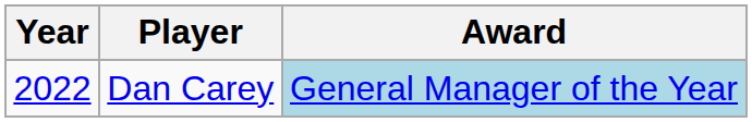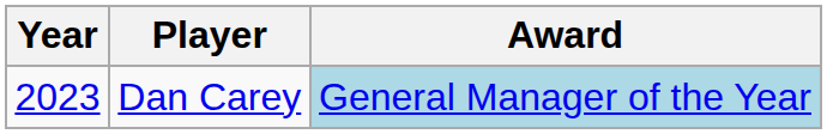 <table class="wikitable">
 <tr>
 <th>Year</th>
 <th>Player</th>
 <th>Award</th>
 </tr>
 <tr>
-<td><a href='#'>2022</a></td>
+<td><a href='#'>2023</a></td>
 <td><a href='#'>Dan Carey</a></td>
 <td style="background: lightblue;"><a href='#'>General Manager of the Year</a></td>
 </tr>
 </table>
